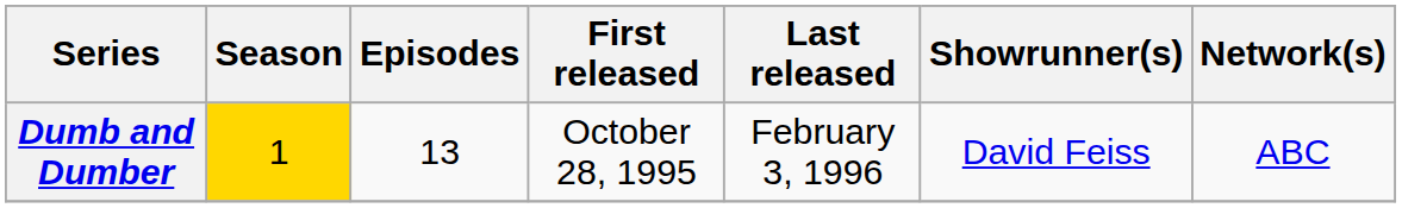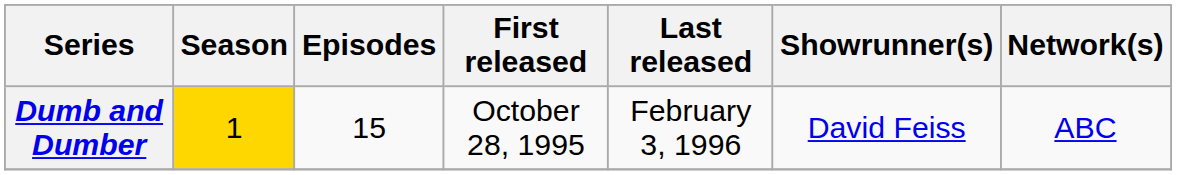 <table class="wikitable plainrowheaders"  style="text-align:center; width:99%;">
 <tr>
 <th scope="col">Series</th>
 <th scope="col">Season</th>
 <th scope="col">Episodes</th>
 <th scope="col">First released</th>
 <th scope="col">Last released</th>
 <th scope="col">Showrunner(s)</th>
 <th scope="col">Network(s)</th>
 </tr>
 <tr>
 <th scope="row"><em><a href='#'>Dumb and Dumber</a></em></th>
 <td style="background: gold;">1</td>
-<td>13</td>
+<td>15</td>
 <td>October 28, 1995</td>
 <td>February 3, 1996</td>
 <td><a href='#'>David Feiss</a></td>
 <td><a href='#'>ABC</a></td>
 </tr>
 <tr>
 </tr>
 </table>
